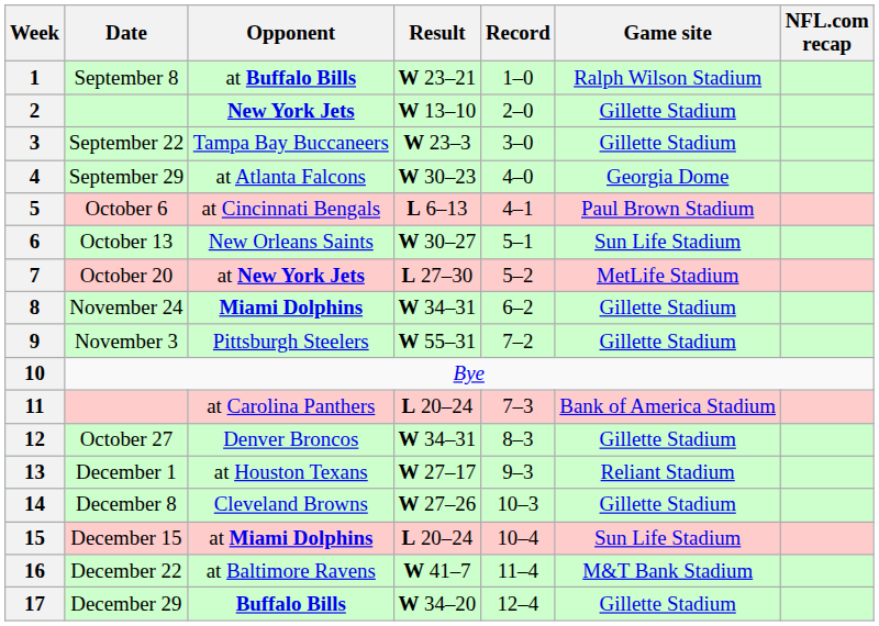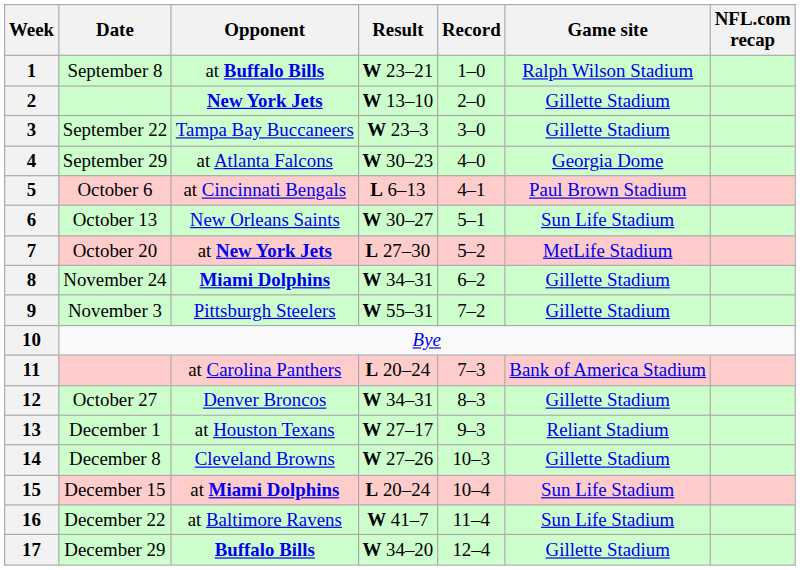 <table class="wikitable" style="align=center">
 <tr>
 <th>Week</th>
 <th>Date</th>
 <th>Opponent</th>
 <th>Result</th>
 <th>Record</th>
 <th>Game site</th>
 <th>NFL.com<br>recap</th>
 </tr>
 <tr style="background:#cfc; text-align:center;">
 <th>1</th>
 <td>September 8</td>
 <td>at <strong><a href='#'>Buffalo Bills</a></strong></td>
 <td><strong>W</strong> 23–21</td>
 <td>1–0</td>
 <td><a href='#'>Ralph Wilson Stadium</a></td>
 <td></td>
 </tr>
 <tr style="background:#cfc; text-align:center;">
 <th>2</th>
 <td></td>
 <td><strong><a href='#'>New York Jets</a></strong></td>
 <td><strong>W</strong> 13–10</td>
 <td>2–0</td>
 <td><a href='#'>Gillette Stadium</a></td>
 <td></td>
 </tr>
 <tr style="background:#cfc; text-align:center;">
 <th>3</th>
 <td>September 22</td>
 <td><a href='#'>Tampa Bay Buccaneers</a></td>
 <td><strong>W</strong> 23–3</td>
 <td>3–0</td>
 <td><a href='#'>Gillette Stadium</a></td>
 <td></td>
 </tr>
 <tr style="background:#cfc; text-align:center;">
 <th>4</th>
 <td>September 29</td>
 <td>at <a href='#'>Atlanta Falcons</a></td>
 <td><strong>W</strong> 30–23</td>
 <td>4–0</td>
 <td><a href='#'>Georgia Dome</a></td>
 <td></td>
 </tr>
 <tr style="background:#fcc; text-align:center;">
 <th>5</th>
 <td>October 6</td>
 <td>at <a href='#'>Cincinnati Bengals</a></td>
 <td><strong>L</strong> 6–13</td>
 <td>4–1</td>
 <td><a href='#'>Paul Brown Stadium</a></td>
 <td></td>
 </tr>
 <tr style="background:#cfc; text-align:center;">
 <th>6</th>
 <td>October 13</td>
 <td><a href='#'>New Orleans Saints</a></td>
 <td><strong>W</strong> 30–27</td>
 <td>5–1</td>
 <td><a href='#'>Sun Life Stadium</a></td>
 <td></td>
 </tr>
 <tr style="background:#fcc; text-align:center;">
 <th>7</th>
 <td>October 20</td>
 <td>at <strong><a href='#'>New York Jets</a></strong></td>
 <td><strong>L</strong> 27–30 </td>
 <td>5–2</td>
 <td><a href='#'>MetLife Stadium</a></td>
 <td></td>
 </tr>
 <tr style="background:#cfc; text-align:center;">
 <th>8</th>
 <td>November 24</td>
 <td><strong><a href='#'>Miami Dolphins</a></strong></td>
 <td><strong>W</strong> 34–31</td>
 <td>6–2</td>
 <td><a href='#'>Gillette Stadium</a></td>
 <td></td>
 </tr>
 <tr style="background:#cfc; text-align:center;">
 <th>9</th>
 <td>November 3</td>
 <td><a href='#'>Pittsburgh Steelers</a></td>
 <td><strong>W</strong> 55–31</td>
 <td>7–2</td>
 <td><a href='#'>Gillette Stadium</a></td>
 <td></td>
 </tr>
 <tr>
 <th>10</th>
 <td colspan="6" style="text-align:center;"><em><a href='#'>Bye</a></em></td>
 </tr>
 <tr style="background:#fcc; text-align:center;">
 <th>11</th>
 <td></td>
 <td>at <a href='#'>Carolina Panthers</a></td>
 <td><strong>L</strong> 20–24</td>
 <td>7–3</td>
 <td><a href='#'>Bank of America Stadium</a></td>
 <td></td>
 </tr>
 <tr style="background:#cfc; text-align:center;">
 <th>12</th>
 <td>October 27</td>
 <td><a href='#'>Denver Broncos</a></td>
 <td><strong>W</strong> 34–31 </td>
 <td>8–3</td>
 <td><a href='#'>Gillette Stadium</a></td>
 <td></td>
 </tr>
 <tr style="background:#cfc; text-align:center;">
 <th>13</th>
 <td>December 1</td>
 <td>at <a href='#'>Houston Texans</a></td>
 <td><strong>W</strong> 27–17</td>
 <td>9–3</td>
 <td><a href='#'>Reliant Stadium</a></td>
 <td></td>
 </tr>
 <tr style="background:#cfc; text-align:center;">
 <th>14</th>
 <td>December 8</td>
 <td><a href='#'>Cleveland Browns</a></td>
 <td><strong>W</strong> 27–26</td>
 <td>10–3</td>
 <td><a href='#'>Gillette Stadium</a></td>
 <td></td>
 </tr>
 <tr style="background:#fcc; text-align:center;">
 <th>15</th>
 <td>December 15</td>
 <td>at <strong><a href='#'>Miami Dolphins</a></strong></td>
 <td><strong>L</strong> 20–24</td>
 <td>10–4</td>
 <td><a href='#'>Sun Life Stadium</a></td>
 <td></td>
 </tr>
 <tr style="background:#cfc; text-align:center;">
 <th>16</th>
 <td>December 22</td>
 <td>at <a href='#'>Baltimore Ravens</a></td>
 <td><strong>W</strong> 41–7</td>
 <td>11–4</td>
-<td><a href='#'>M&T Bank Stadium</a></td>
+<td><a href='#'>Sun Life Stadium</a></td>
 <td></td>
 </tr>
 <tr style="background:#cfc; text-align:center;">
 <th>17</th>
 <td>December 29</td>
 <td><strong><a href='#'>Buffalo Bills</a></strong></td>
 <td><strong>W</strong> 34–20</td>
 <td>12–4</td>
 <td><a href='#'>Gillette Stadium</a></td>
 <td></td>
 </tr>
 </table>
